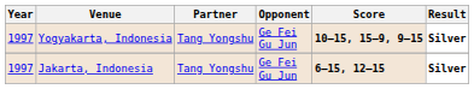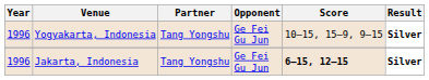 <table class="sortable wikitable" style="font-size: 90%;">
 <tr>
 <th>Year</th>
 <th>Venue</th>
 <th>Partner</th>
 <th>Opponent</th>
 <th>Score</th>
 <th>Result</th>
 </tr>
 <tr style="background:#F3E6D7">
-<td align="center"><a href='#'>1997</a></td>
+<td align="center"><a href='#'>1996</a></td>
 <td align="left"><a href='#'>Yogyakarta, Indonesia</a></td>
 <td align="left"> <a href='#'>Tang Yongshu</a></td>
 <td align="left"> <a href='#'>Ge Fei</a> <br>  <a href='#'>Gu Jun</a></td>
-<td align="left"><strong>10–15, 15–9, 9–15</strong></td>
+<td align="left">10–15, 15–9, 9–15</td>
 <td style="text-align:left; background:white"> <strong>Silver</strong></td>
 </tr>
 <tr>
 </tr>
 <tr style="background:#F3E6D7">
-<td align="center"><a href='#'>1997</a></td>
+<td align="center"><a href='#'>1996</a></td>
 <td align="left"><a href='#'>Jakarta, Indonesia</a></td>
 <td align="left"> <a href='#'>Tang Yongshu</a></td>
 <td align="left"> <a href='#'>Ge Fei</a> <br>  <a href='#'>Gu Jun</a></td>
 <td align="left"><strong>6–15, 12–15</strong></td>
 <td style="text-align:left; background:white"> <strong>Silver</strong></td>
 </tr>
 </table>
